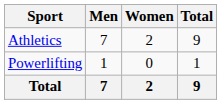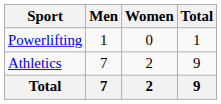 <table class="wikitable sortable" style="text-align:center;">
 <tr>
 <th>Sport</th>
 <th>Men</th>
 <th>Women</th>
 <th>Total</th>
 </tr>
 <tr>
+<td align=left> <a href='#'>Powerlifting</a></td>
+<td>1</td>
+<td>0</td>
+<td>1</td>
+</tr>
+<tr>
 <td align=left> <a href='#'>Athletics</a></td>
 <td>7</td>
 <td>2</td>
 <td>9</td>
-</tr>
-<tr>
-<td align=left> <a href='#'>Powerlifting</a></td>
-<td>1</td>
-<td>0</td>
-<td>1</td>
 </tr>
 <tr>
 <th>Total</th>
 <th>7</th>
 <th>2</th>
 <th>9</th>
 </tr>
 </table>
